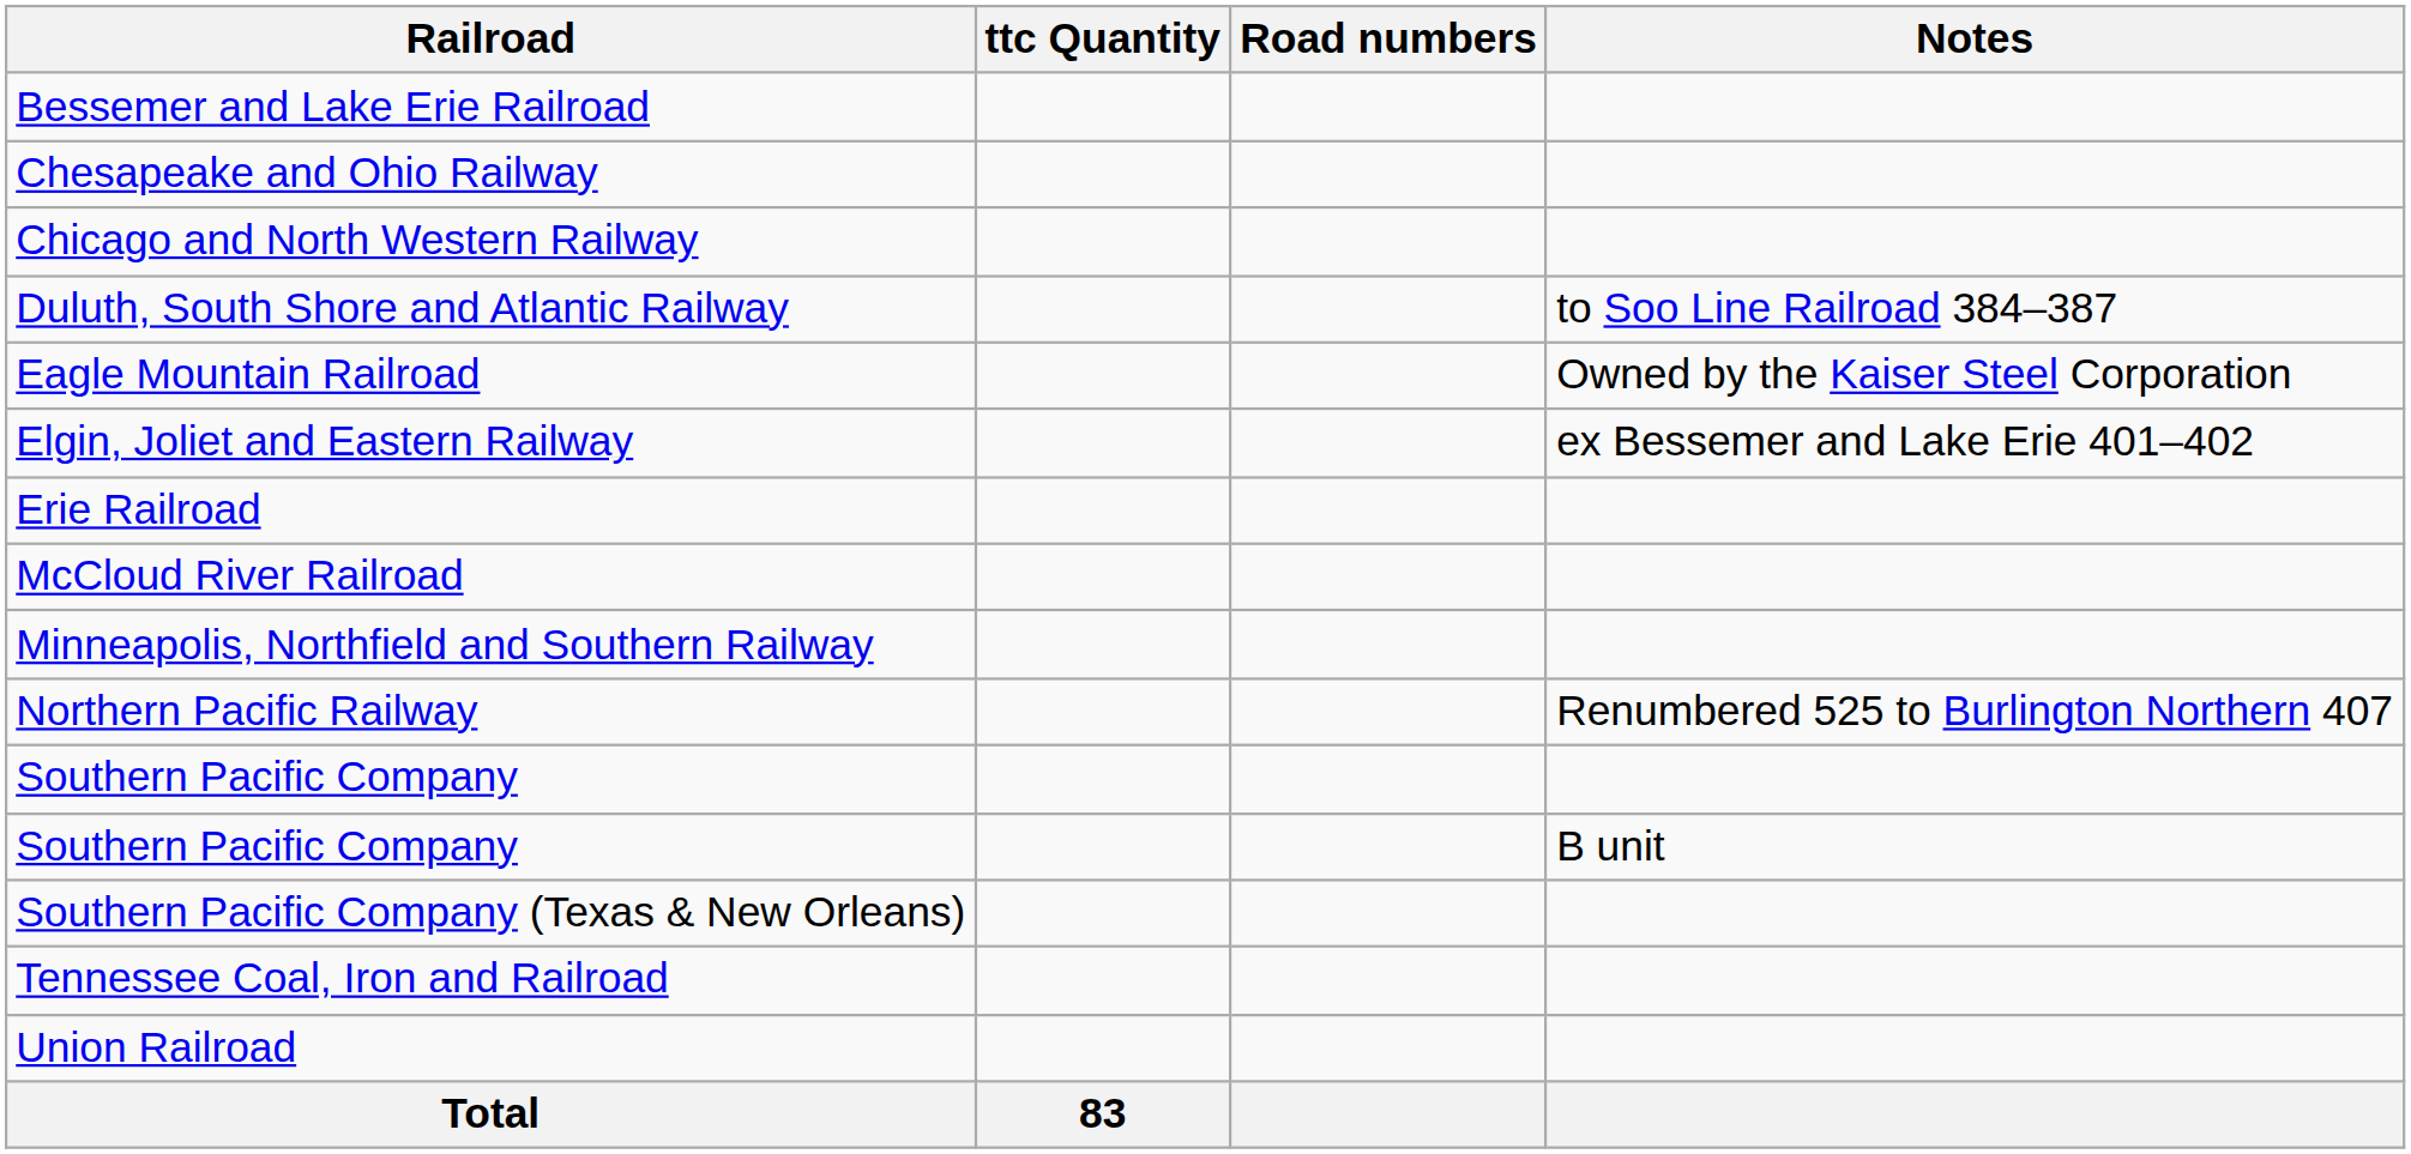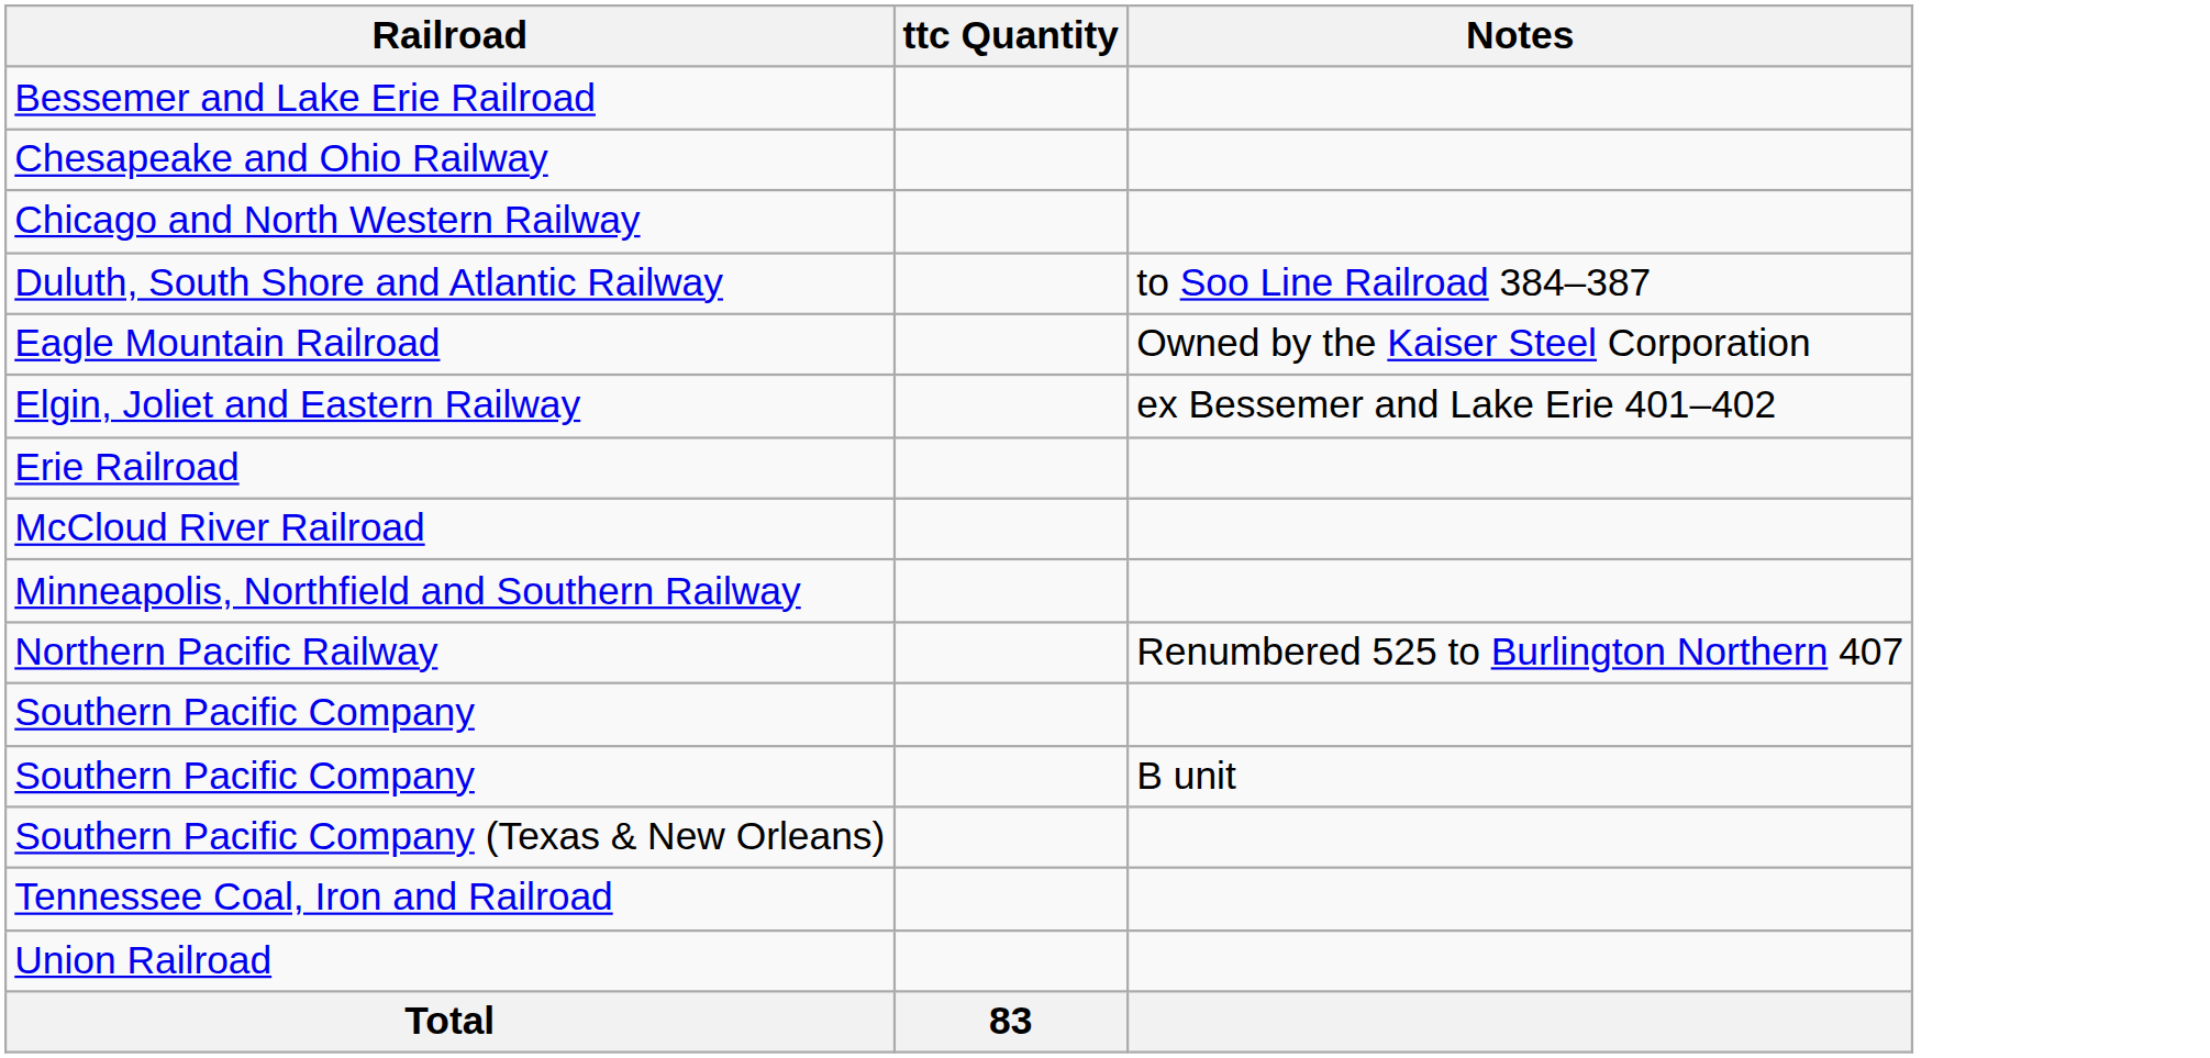 <table class="wikitable">
 <tr>
 <th>Railroad</th>
 <th>ttc Quantity</th>
-<th>Road numbers</th>
 <th>Notes</th>
 </tr>
 <tr>
 <td><a href='#'>Bessemer and Lake Erie Railroad</a></td>
-<td></td>
 <td></td>
 <td></td>
 </tr>
 <tr>
 <td><a href='#'>Chesapeake and Ohio Railway</a></td>
 <td></td>
 <td></td>
-<td></td>
 </tr>
 <tr>
 <td><a href='#'>Chicago and North Western Railway</a></td>
-<td></td>
 <td></td>
 <td></td>
 </tr>
 <tr>
 <td><a href='#'>Duluth, South Shore and Atlantic Railway</a></td>
 <td></td>
-<td></td>
 <td>to <a href='#'>Soo Line Railroad</a> 384–387</td>
 </tr>
 <tr>
 <td><a href='#'>Eagle Mountain Railroad</a></td>
 <td></td>
-<td></td>
 <td>Owned by the <a href='#'>Kaiser Steel</a> Corporation</td>
 </tr>
 <tr>
 <td><a href='#'>Elgin, Joliet and Eastern Railway</a></td>
-<td></td>
 <td></td>
 <td>ex Bessemer and Lake Erie 401–402</td>
 </tr>
 <tr>
 <td><a href='#'>Erie Railroad</a></td>
 <td></td>
 <td></td>
-<td></td>
 </tr>
 <tr>
 <td><a href='#'>McCloud River Railroad</a></td>
-<td></td>
 <td></td>
 <td></td>
 </tr>
 <tr>
 <td><a href='#'>Minneapolis, Northfield and Southern Railway</a></td>
 <td></td>
 <td></td>
-<td></td>
 </tr>
 <tr>
 <td><a href='#'>Northern Pacific Railway</a></td>
-<td></td>
 <td></td>
 <td>Renumbered 525 to <a href='#'>Burlington Northern</a> 407</td>
 </tr>
 <tr>
 <td><a href='#'>Southern Pacific Company</a></td>
 <td></td>
 <td></td>
-<td></td>
 </tr>
 <tr>
 <td><a href='#'>Southern Pacific Company</a></td>
-<td></td>
 <td></td>
 <td>B unit</td>
 </tr>
 <tr>
 <td><a href='#'>Southern Pacific Company</a> (Texas & New Orleans)</td>
 <td></td>
 <td></td>
-<td></td>
 </tr>
 <tr>
 <td><a href='#'>Tennessee Coal, Iron and Railroad</a></td>
-<td></td>
 <td></td>
 <td></td>
 </tr>
 <tr>
 <td><a href='#'>Union Railroad</a></td>
 <td></td>
 <td></td>
-<td></td>
 </tr>
 <tr>
 <th>Total</th>
 <th>83</th>
 <th></th>
-<th></th>
 </tr>
 </table>
